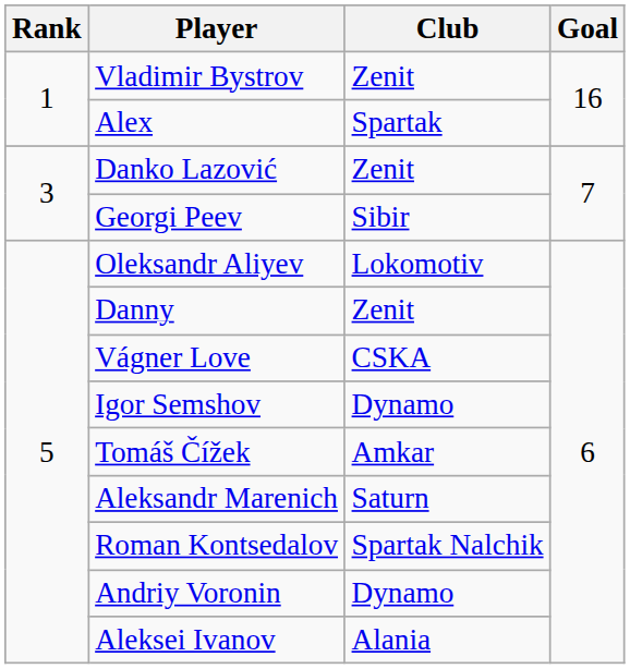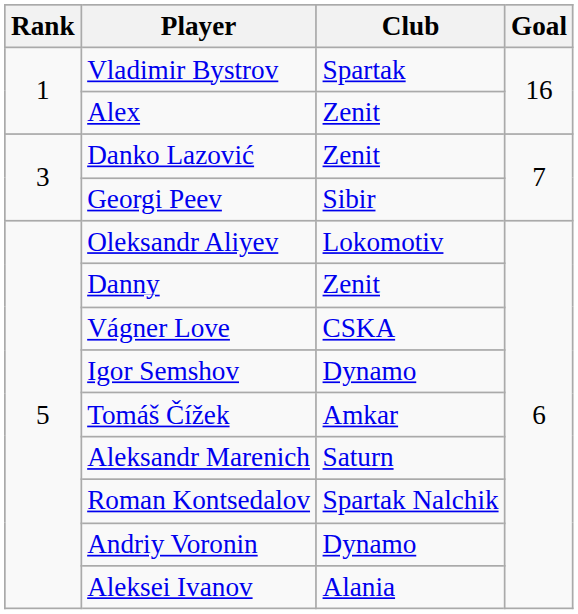 <table class="wikitable" style="text-align: center;">
 <tr>
 <th>Rank</th>
 <th>Player</th>
 <th>Club</th>
 <th>Goal</th>
 </tr>
 <tr>
 <td rowspan="2">1</td>
 <td style="text-align: left;"> <a href='#'>Vladimir Bystrov</a></td>
-<td style="text-align: left;"><a href='#'>Zenit</a></td>
+<td style="text-align: left;"><a href='#'>Spartak</a></td>
 <td rowspan="2">16</td>
 </tr>
 <tr>
 <td style="text-align: left;"> <a href='#'>Alex</a></td>
-<td style="text-align: left;"><a href='#'>Spartak</a></td>
+<td style="text-align: left;"><a href='#'>Zenit</a></td>
 </tr>
 <tr>
 <td rowspan="2">3</td>
 <td style="text-align: left;"> <a href='#'>Danko Lazović</a></td>
 <td style="text-align: left;"><a href='#'>Zenit</a></td>
 <td rowspan="2">7</td>
 </tr>
 <tr>
 <td style="text-align: left;"> <a href='#'>Georgi Peev</a></td>
 <td style="text-align: left;"><a href='#'>Sibir</a></td>
 </tr>
 <tr>
 <td rowspan="9">5</td>
 <td style="text-align: left;"> <a href='#'>Oleksandr Aliyev</a></td>
 <td style="text-align: left;"><a href='#'>Lokomotiv</a></td>
 <td rowspan="9">6</td>
 </tr>
 <tr>
 <td style="text-align: left;"> <a href='#'>Danny</a></td>
 <td style="text-align: left;"><a href='#'>Zenit</a></td>
 </tr>
 <tr>
 <td style="text-align: left;"> <a href='#'>Vágner Love</a></td>
 <td style="text-align: left;"><a href='#'>CSKA</a></td>
 </tr>
 <tr>
 <td style="text-align: left;"> <a href='#'>Igor Semshov</a></td>
 <td style="text-align: left;"><a href='#'>Dynamo</a></td>
 </tr>
 <tr>
 <td style="text-align: left;"> <a href='#'>Tomáš Čížek</a></td>
 <td style="text-align: left;"><a href='#'>Amkar</a></td>
 </tr>
 <tr>
 <td style="text-align: left;"> <a href='#'>Aleksandr Marenich</a></td>
 <td style="text-align: left;"><a href='#'>Saturn</a></td>
 </tr>
 <tr>
 <td style="text-align: left;"> <a href='#'>Roman Kontsedalov</a></td>
 <td style="text-align: left;"><a href='#'>Spartak Nalchik</a></td>
 </tr>
 <tr>
 <td style="text-align: left;"> <a href='#'>Andriy Voronin</a></td>
 <td style="text-align: left;"><a href='#'>Dynamo</a></td>
 </tr>
 <tr>
 <td style="text-align: left;"> <a href='#'>Aleksei Ivanov</a></td>
 <td style="text-align: left;"><a href='#'>Alania</a></td>
 </tr>
 </table>
